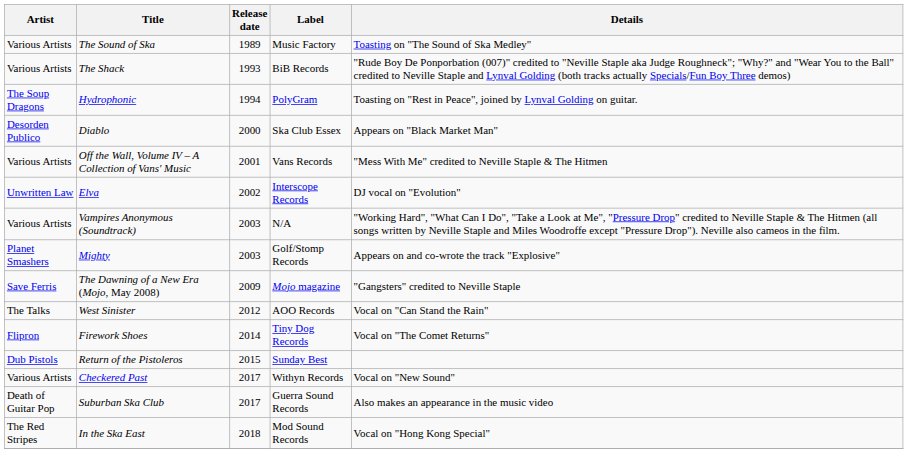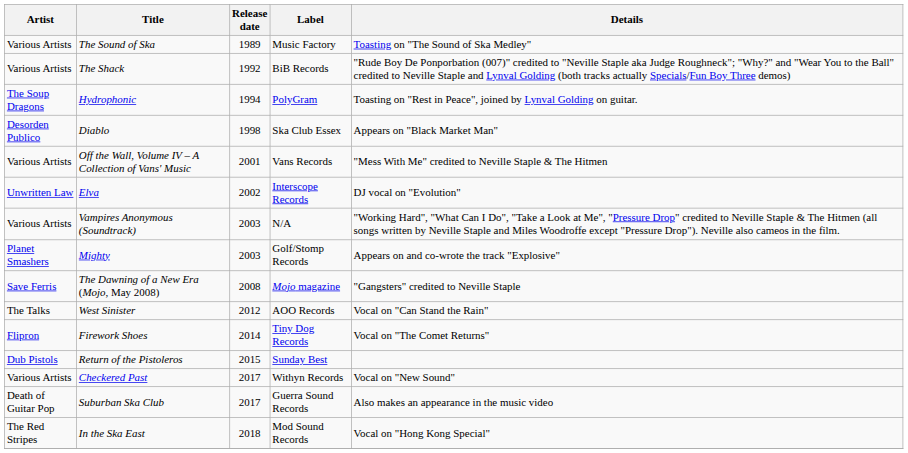 <table class="wikitable" style="font-size:95%">
 <tr>
 <th>Artist</th>
 <th>Title</th>
 <th>Release<br>date</th>
 <th>Label</th>
 <th>Details</th>
 </tr>
 <tr>
 <td>Various Artists</td>
 <td><em>The Sound of Ska</em></td>
 <td align=center>1989</td>
 <td>Music Factory</td>
 <td><a href='#'>Toasting</a> on "The Sound of Ska Medley"</td>
 </tr>
 <tr>
 <td>Various Artists</td>
 <td><em>The Shack</em></td>
-<td align=center>1993</td>
+<td align=center>1992</td>
 <td>BiB Records</td>
 <td>"Rude Boy De Ponporbation (007)" credited to "Neville Staple aka Judge Roughneck"; "Why?" and "Wear You to the Ball" credited to Neville Staple and <a href='#'>Lynval Golding</a> (both tracks actually <a href='#'>Specials</a>/<a href='#'>Fun Boy Three</a> demos)</td>
 </tr>
 <tr>
 <td><a href='#'>The Soup Dragons</a></td>
 <td><em><a href='#'>Hydrophonic</a></em></td>
 <td align=center>1994</td>
 <td><a href='#'>PolyGram</a></td>
 <td>Toasting on "Rest in Peace", joined by <a href='#'>Lynval Golding</a> on guitar.</td>
 </tr>
 <tr>
 <td><a href='#'>Desorden Publico</a></td>
 <td><em>Diablo</em></td>
-<td align=center>2000</td>
+<td align=center>1998</td>
 <td>Ska Club Essex</td>
 <td>Appears on "Black Market Man"</td>
 </tr>
 <tr>
 <td>Various Artists</td>
 <td><em>Off the Wall, Volume IV – A Collection of Vans' Music</em></td>
 <td align=center>2001</td>
 <td>Vans Records</td>
 <td>"Mess With Me" credited to Neville Staple & The Hitmen</td>
 </tr>
 <tr>
 <td><a href='#'>Unwritten Law</a></td>
 <td><em><a href='#'>Elva</a></em></td>
 <td align=center>2002</td>
 <td><a href='#'>Interscope Records</a></td>
 <td>DJ vocal on "Evolution"</td>
 </tr>
 <tr>
 <td>Various Artists</td>
 <td><em>Vampires Anonymous (Soundtrack)</em></td>
 <td align=center>2003</td>
 <td>N/A</td>
 <td>"Working Hard", "What Can I Do", "Take a Look at Me", "<a href='#'>Pressure Drop</a>" credited to Neville Staple & The Hitmen (all songs written by Neville Staple and Miles Woodroffe except "Pressure Drop"). Neville also cameos in the film.</td>
 </tr>
 <tr>
 <td><a href='#'>Planet Smashers</a></td>
 <td><em><a href='#'>Mighty</a></em></td>
 <td align=center>2003</td>
 <td>Golf/Stomp Records</td>
 <td>Appears on and co-wrote the track "Explosive"</td>
 </tr>
 <tr>
 <td><a href='#'>Save Ferris</a></td>
 <td><em>The Dawning of a New Era</em> (<em>Mojo</em>, May 2008)</td>
-<td align=center>2009</td>
+<td align=center>2008</td>
 <td><a href='#'><em>Mojo</em> magazine</a></td>
 <td>"Gangsters" credited to Neville Staple</td>
 </tr>
 <tr>
 <td>The Talks</td>
 <td><em>West Sinister</em></td>
 <td align=center>2012</td>
 <td>AOO Records</td>
 <td>Vocal on "Can Stand the Rain"</td>
 </tr>
 <tr>
 <td><a href='#'>Flipron</a></td>
 <td><em>Firework Shoes</em></td>
 <td align=center>2014</td>
 <td><a href='#'>Tiny Dog Records</a></td>
 <td>Vocal on "The Comet Returns"</td>
 </tr>
 <tr>
 <td><a href='#'>Dub Pistols</a></td>
 <td><em>Return of the Pistoleros</em></td>
 <td align=center>2015</td>
 <td><a href='#'>Sunday Best</a></td>
 <td></td>
 </tr>
 <tr>
 <td>Various Artists</td>
 <td><em><a href='#'>Checkered Past</a></em></td>
 <td align=center>2017</td>
 <td>Withyn Records</td>
 <td>Vocal on "New Sound"</td>
 </tr>
 <tr>
 <td>Death of Guitar Pop</td>
 <td><em>Suburban Ska Club</em></td>
 <td align=center>2017</td>
 <td>Guerra Sound Records</td>
 <td>Also makes an appearance in the music video</td>
 </tr>
 <tr>
 <td>The Red Stripes</td>
 <td><em>In the Ska East</em></td>
 <td align=center>2018</td>
 <td>Mod Sound Records</td>
 <td>Vocal on "Hong Kong Special"</td>
 </tr>
 <tr>
 </tr>
 </table>
